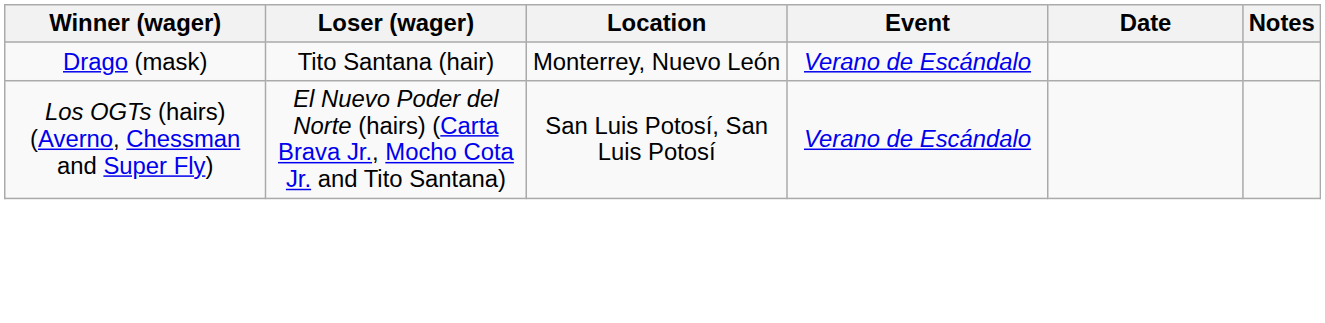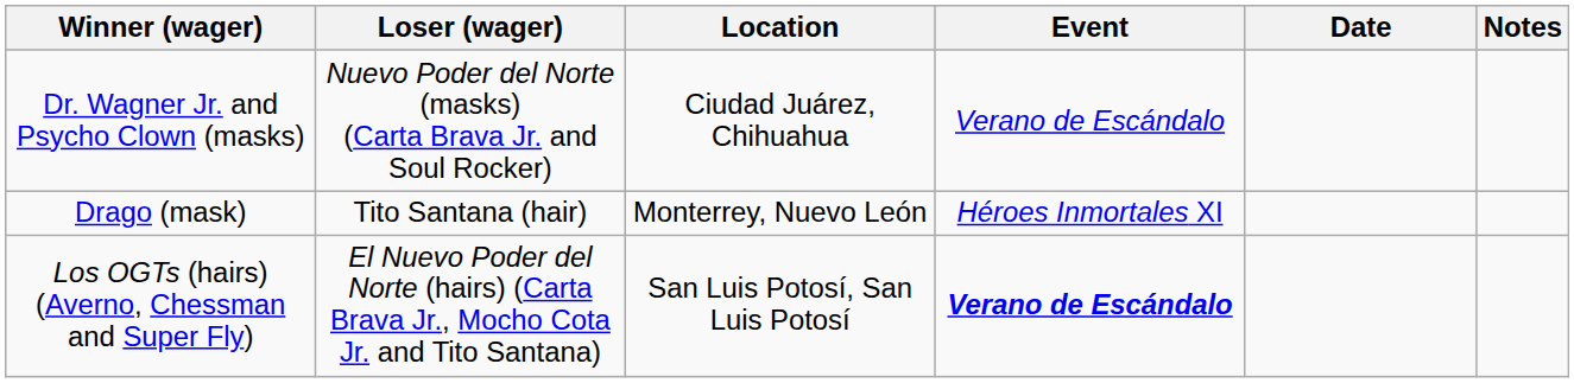 <table class="wikitable sortable" width=100%  style="text-align: center">
 <tr>
 <th width=20% scope="col">Winner (wager)</th>
 <th width=20% scope="col">Loser (wager)</th>
 <th width=20% scope="col">Location</th>
 <th width=20% scope="col">Event</th>
 <th width=15% scope="col">Date</th>
 <th class="unsortable" width=5% scope="col">Notes</th>
 </tr>
 <tr>
+<td><a href='#'>Dr. Wagner Jr.</a> and <a href='#'>Psycho Clown</a> (masks)</td>
+<td><em>Nuevo Poder del Norte</em> (masks)<br>(<a href='#'>Carta Brava Jr.</a> and Soul Rocker)</td>
+<td>Ciudad Juárez, Chihuahua</td>
+<td><em><a href='#'>Verano de Escándalo</a></em></td>
+<td></td>
+<td></td>
+</tr>
+<tr>
 <td><a href='#'>Drago</a> (mask)</td>
 <td>Tito Santana (hair)</td>
 <td>Monterrey, Nuevo León</td>
-<td><em><a href='#'>Verano de Escándalo</a></em></td>
+<td><a href='#'><em>Héroes Inmortales</em> XI</a></td>
 <td></td>
 <td></td>
 </tr>
 <tr>
 <td><em>Los OGTs</em> (hairs)<br>(<a href='#'>Averno</a>, <a href='#'>Chessman</a> and <a href='#'>Super Fly</a>)</td>
 <td><em>El Nuevo Poder del Norte</em> (hairs) (<a href='#'>Carta Brava Jr.</a>, <a href='#'>Mocho Cota Jr.</a> and Tito Santana)</td>
 <td>San Luis Potosí, San Luis Potosí</td>
-<td><a href='#'><em>Verano de Escándalo</em></a></td>
+<td><strong><a href='#'><em>Verano de Escándalo</em></a></strong></td>
 <td></td>
 <td></td>
 </tr>
 </table>
